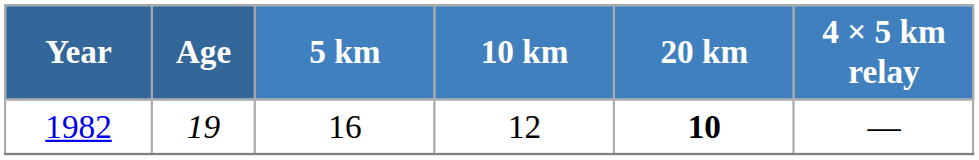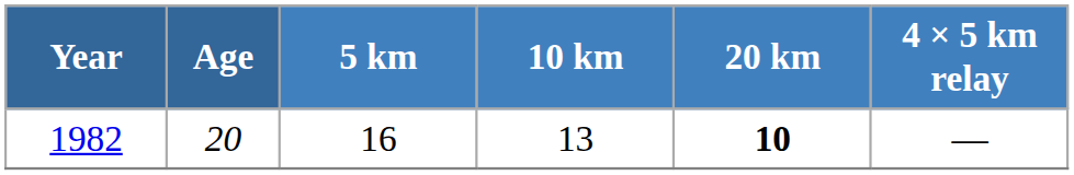 <table class="wikitable" style="font-size:95%; text-align:center; border:grey solid 1px; border-collapse:collapse; background:#ffffff;">
 <tr>
 <th style="background-color:#369; color:white; width:60px;"> Year </th>
 <th style="background-color:#369; color:white; width:40px;"> Age </th>
 <th style="background-color:#4180be; color:white; width:75px;"> 5 km </th>
 <th style="background-color:#4180be; color:white; width:75px;"> 10 km </th>
 <th style="background-color:#4180be; color:white; width:75px;"> 20 km </th>
 <th style="background-color:#4180be; color:white; width:75px;"> 4 × 5 km <br> relay </th>
 </tr>
 <tr>
 <td><a href='#'>1982</a></td>
-<td><em>19</em></td>
+<td><em>20</em></td>
 <td>16</td>
-<td>12</td>
+<td>13</td>
 <td><strong>10</strong></td>
 <td>—</td>
 </tr>
 <tr>
 </tr>
 </table>
